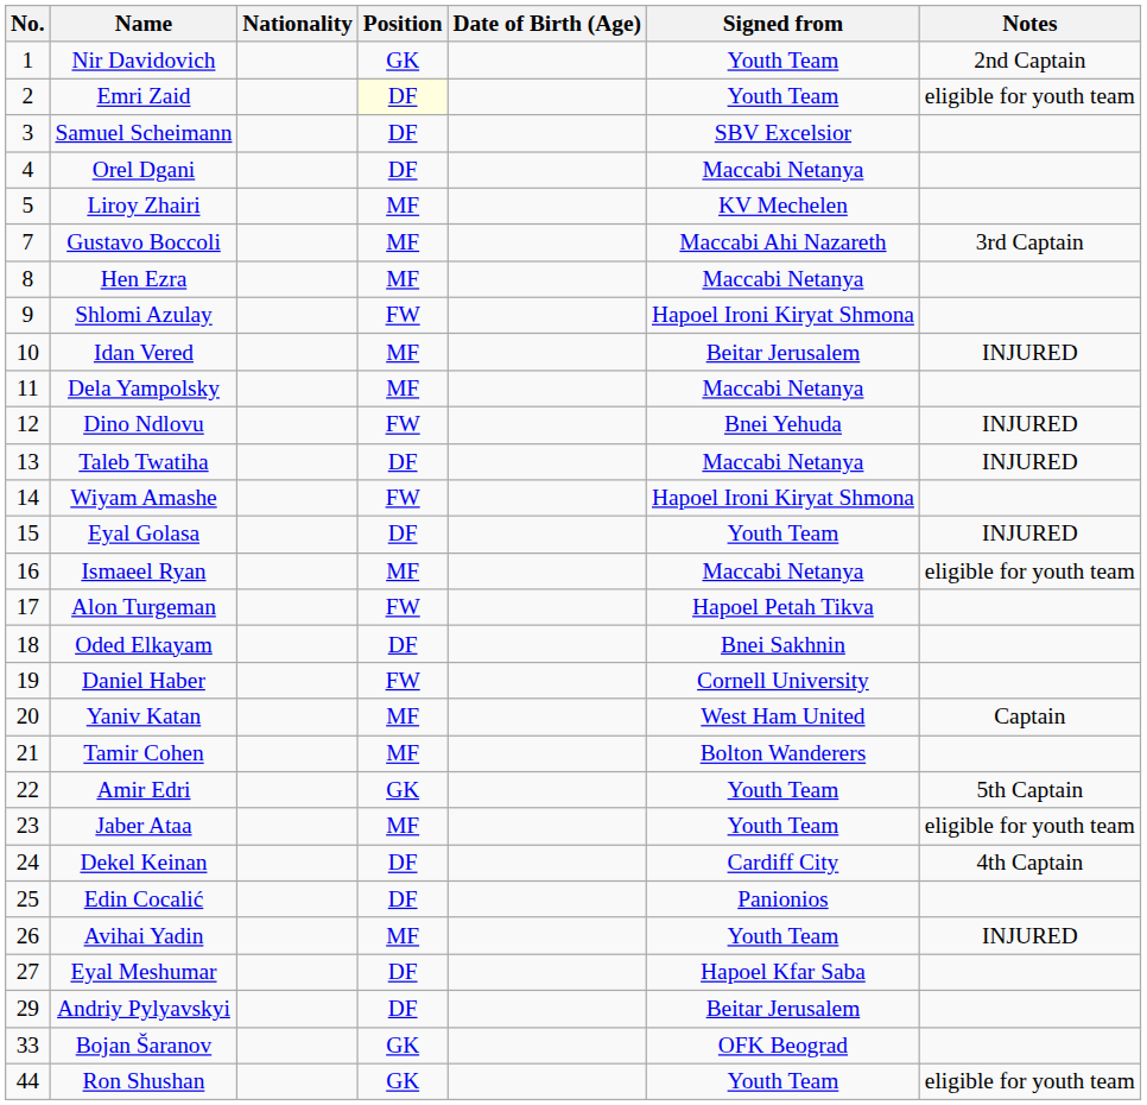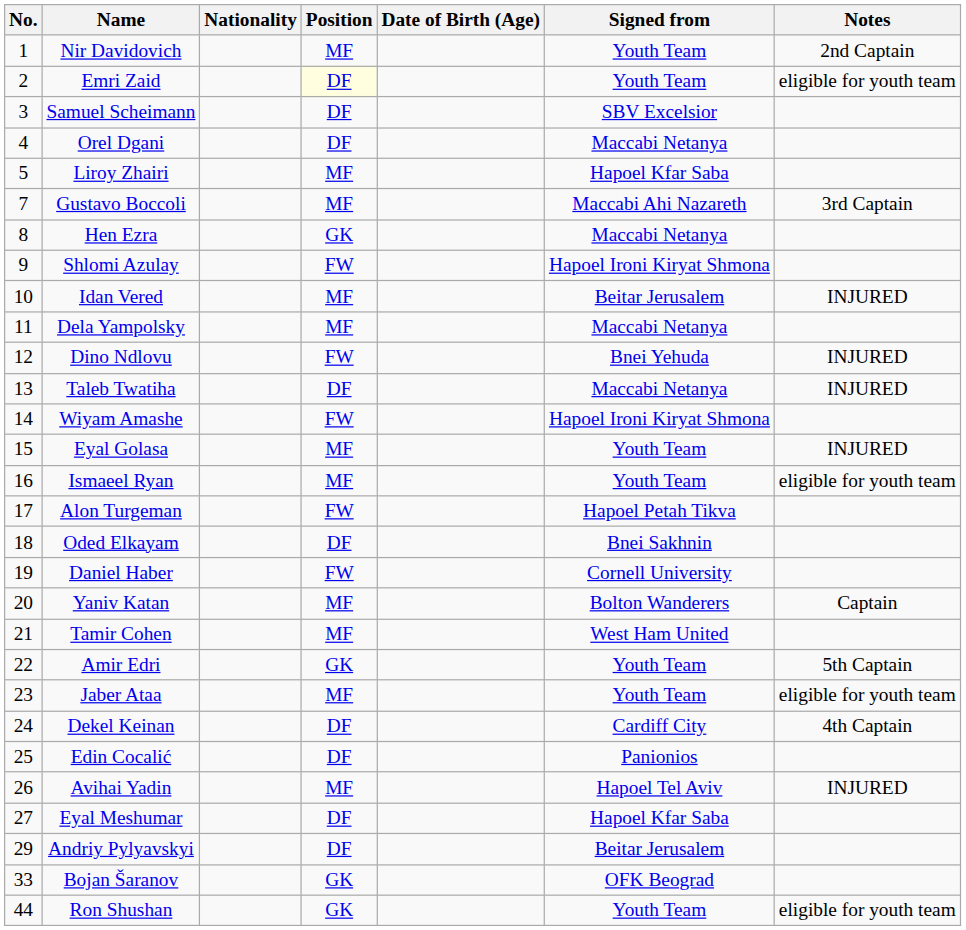 <table class="wikitable" style="text-align: center">
 <tr>
 <th>No.</th>
 <th>Name</th>
 <th>Nationality</th>
 <th>Position</th>
 <th>Date of Birth (Age)</th>
 <th>Signed from</th>
 <th>Notes</th>
 </tr>
 <tr>
 <td>1</td>
 <td><a href='#'>Nir Davidovich</a></td>
 <td align=center></td>
-<td><a href='#'>GK</a></td>
+<td><a href='#'>MF</a></td>
 <td></td>
 <td> <a href='#'>Youth Team</a></td>
 <td>2nd Captain</td>
 </tr>
 <tr>
 <td>2</td>
 <td><a href='#'>Emri Zaid</a></td>
 <td align=center></td>
 <td style="background: lightyellow;"><a href='#'>DF</a></td>
 <td></td>
 <td> <a href='#'>Youth Team</a></td>
 <td>eligible for youth team</td>
 </tr>
 <tr>
 <td>3</td>
 <td><a href='#'>Samuel Scheimann</a></td>
 <td align=center></td>
 <td><a href='#'>DF</a></td>
 <td></td>
 <td><a href='#'>SBV Excelsior</a></td>
 <td></td>
 </tr>
 <tr>
 <td>4</td>
 <td><a href='#'>Orel Dgani</a></td>
 <td align=center></td>
 <td><a href='#'>DF</a></td>
 <td></td>
 <td> <a href='#'>Maccabi Netanya</a></td>
 <td></td>
 </tr>
 <tr>
 <td>5</td>
 <td><a href='#'>Liroy Zhairi</a></td>
 <td align=center></td>
 <td><a href='#'>MF</a></td>
 <td></td>
-<td>  <a href='#'>KV Mechelen</a></td>
+<td> <a href='#'>Hapoel Kfar Saba</a></td>
 <td></td>
 </tr>
 <tr>
 <td>7</td>
 <td><a href='#'>Gustavo Boccoli</a></td>
 <td align=center> </td>
 <td><a href='#'>MF</a></td>
 <td></td>
 <td> <a href='#'>Maccabi Ahi Nazareth</a></td>
 <td>3rd Captain</td>
 </tr>
 <tr>
 <td>8</td>
 <td><a href='#'>Hen Ezra</a></td>
 <td align=center></td>
-<td><a href='#'>MF</a></td>
+<td><a href='#'>GK</a></td>
 <td></td>
 <td> <a href='#'>Maccabi Netanya</a></td>
 <td></td>
 </tr>
 <tr>
 <td>9</td>
 <td><a href='#'>Shlomi Azulay</a></td>
 <td align=center></td>
 <td><a href='#'>FW</a></td>
 <td></td>
 <td> <a href='#'>Hapoel Ironi Kiryat Shmona</a></td>
 <td></td>
 </tr>
 <tr>
 <td>10</td>
 <td><a href='#'>Idan Vered</a></td>
 <td align=center></td>
 <td><a href='#'>MF</a></td>
 <td></td>
 <td> <a href='#'>Beitar Jerusalem</a></td>
 <td>INJURED</td>
 </tr>
 <tr>
 <td>11</td>
 <td><a href='#'>Dela Yampolsky</a></td>
 <td align=center></td>
 <td><a href='#'>MF</a></td>
 <td></td>
 <td> <a href='#'>Maccabi Netanya</a></td>
 <td></td>
 </tr>
 <tr>
 <td>12</td>
 <td><a href='#'>Dino Ndlovu</a></td>
 <td align=center></td>
 <td><a href='#'>FW</a></td>
 <td></td>
 <td> <a href='#'>Bnei Yehuda</a></td>
 <td>INJURED</td>
 </tr>
 <tr>
 <td>13</td>
 <td><a href='#'>Taleb Twatiha</a></td>
 <td align=center></td>
 <td><a href='#'>DF</a></td>
 <td></td>
 <td> <a href='#'>Maccabi Netanya</a></td>
 <td>INJURED</td>
 </tr>
 <tr>
 <td>14</td>
 <td><a href='#'>Wiyam Amashe</a></td>
 <td align=center></td>
 <td><a href='#'>FW</a></td>
 <td></td>
 <td> <a href='#'>Hapoel Ironi Kiryat Shmona</a></td>
 <td></td>
 </tr>
 <tr>
 <td>15</td>
 <td><a href='#'>Eyal Golasa</a></td>
 <td align=center></td>
-<td><a href='#'>DF</a></td>
+<td><a href='#'>MF</a></td>
 <td></td>
 <td> <a href='#'>Youth Team</a></td>
 <td>INJURED</td>
 </tr>
 <tr>
 <td>16</td>
 <td><a href='#'>Ismaeel Ryan</a></td>
 <td align=center></td>
 <td><a href='#'>MF</a></td>
 <td></td>
-<td> <a href='#'>Maccabi Netanya</a></td>
+<td> <a href='#'>Youth Team</a></td>
 <td>eligible for youth team</td>
 </tr>
 <tr>
 <td>17</td>
 <td><a href='#'>Alon Turgeman</a></td>
 <td align=center></td>
 <td><a href='#'>FW</a></td>
 <td></td>
 <td> <a href='#'>Hapoel Petah Tikva</a></td>
 <td></td>
 </tr>
 <tr>
 <td>18</td>
 <td><a href='#'>Oded Elkayam</a></td>
 <td align=center></td>
 <td><a href='#'>DF</a></td>
 <td></td>
 <td> <a href='#'>Bnei Sakhnin</a></td>
 <td></td>
 </tr>
 <tr>
 <td>19</td>
 <td><a href='#'>Daniel Haber</a></td>
 <td align=center></td>
 <td><a href='#'>FW</a></td>
 <td></td>
 <td>  <a href='#'>Cornell University</a></td>
 <td></td>
 </tr>
 <tr>
 <td>20</td>
 <td><a href='#'>Yaniv Katan</a></td>
 <td align=center></td>
 <td><a href='#'>MF</a></td>
 <td></td>
-<td> <a href='#'>West Ham United</a></td>
+<td> <a href='#'>Bolton Wanderers</a></td>
 <td>Captain</td>
 </tr>
 <tr>
 <td>21</td>
 <td><a href='#'>Tamir Cohen</a></td>
 <td align=center></td>
 <td><a href='#'>MF</a></td>
 <td></td>
-<td> <a href='#'>Bolton Wanderers</a></td>
+<td> <a href='#'>West Ham United</a></td>
 <td></td>
 </tr>
 <tr>
 <td>22</td>
 <td><a href='#'>Amir Edri</a></td>
 <td align=center></td>
 <td><a href='#'>GK</a></td>
 <td></td>
 <td> <a href='#'>Youth Team</a></td>
 <td>5th Captain</td>
 </tr>
 <tr>
 <td>23</td>
 <td><a href='#'>Jaber Ataa</a></td>
 <td align=center></td>
 <td><a href='#'>MF</a></td>
 <td></td>
 <td> <a href='#'>Youth Team</a></td>
 <td>eligible for youth team</td>
 </tr>
 <tr>
 <td>24</td>
 <td><a href='#'>Dekel Keinan</a></td>
 <td align=center></td>
 <td><a href='#'>DF</a></td>
 <td></td>
 <td>  <a href='#'>Cardiff City</a></td>
 <td>4th Captain</td>
 </tr>
 <tr>
 <td>25</td>
 <td><a href='#'>Edin Cocalić</a></td>
 <td align=center></td>
 <td><a href='#'>DF</a></td>
 <td></td>
 <td> <a href='#'>Panionios</a></td>
 <td></td>
 </tr>
 <tr>
 <td>26</td>
 <td><a href='#'>Avihai Yadin</a></td>
 <td align=center></td>
 <td><a href='#'>MF</a></td>
 <td></td>
-<td> <a href='#'>Youth Team</a></td>
+<td>  <a href='#'>Hapoel Tel Aviv</a></td>
 <td>INJURED</td>
 </tr>
 <tr>
 <td>27</td>
 <td><a href='#'>Eyal Meshumar</a></td>
 <td align=center></td>
 <td><a href='#'>DF</a></td>
 <td></td>
 <td> <a href='#'>Hapoel Kfar Saba</a></td>
 <td></td>
 </tr>
 <tr>
 <td>29</td>
 <td><a href='#'>Andriy Pylyavskyi</a></td>
 <td align=center></td>
 <td><a href='#'>DF</a></td>
 <td></td>
 <td> <a href='#'>Beitar Jerusalem</a></td>
 <td></td>
 </tr>
 <tr>
 <td>33</td>
 <td><a href='#'>Bojan Šaranov</a></td>
 <td align=center></td>
 <td><a href='#'>GK</a></td>
 <td></td>
 <td>  <a href='#'>OFK Beograd</a></td>
 <td></td>
 </tr>
 <tr>
 <td>44</td>
 <td><a href='#'>Ron Shushan</a></td>
 <td align=center></td>
 <td><a href='#'>GK</a></td>
 <td></td>
 <td> <a href='#'>Youth Team</a></td>
 <td>eligible for youth team</td>
 </tr>
 </table>
